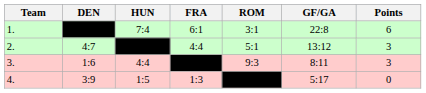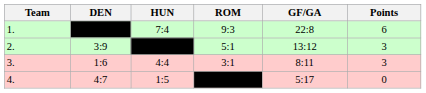 <table class="wikitable" bgcolor="#EFEFFF" width="50%">
 <tr bgcolor="#BCD2EE">
 <th>Team</th>
 <th>DEN</th>
 <th>HUN</th>
-<th>FRA</th>
 <th>ROM</th>
 <th>GF/GA</th>
 <th>Points</th>
 </tr>
 <tr bgcolor="#ccffcc" align="center">
 <td align="left">1. </td>
 <td style="background:#000000;"></td>
 <td>7:4</td>
-<td>6:1</td>
-<td>3:1</td>
+<td>9:3</td>
 <td>22:8</td>
 <td>6</td>
 </tr>
 <tr bgcolor="#ccffcc" align="center">
 <td align="left">2. </td>
-<td>4:7</td>
+<td>3:9</td>
 <td style="background:#000000;"></td>
-<td>4:4</td>
 <td>5:1</td>
 <td>13:12</td>
 <td>3</td>
 </tr>
 <tr bgcolor="#ffcccc" align="center">
 <td align="left">3. </td>
 <td>1:6</td>
 <td>4:4</td>
-<td style="background:#000000;"></td>
-<td>9:3</td>
+<td>3:1</td>
 <td>8:11</td>
 <td>3</td>
 </tr>
 <tr bgcolor="#ffcccc" align="center">
 <td align="left">4. </td>
-<td>3:9</td>
+<td>4:7</td>
 <td>1:5</td>
-<td>1:3</td>
 <td style="background:#000000;"></td>
 <td>5:17</td>
 <td>0</td>
 </tr>
 </table>
